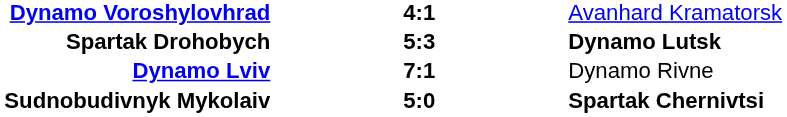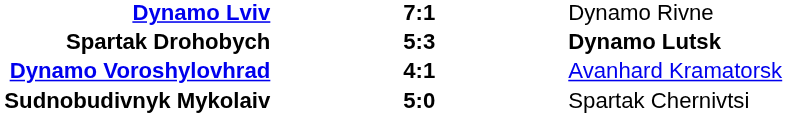 <table width=100% cellspacing=1>
 <tr>
 <th width=20%></th>
 <th width=12%></th>
 <th width=20%></th>
 <th></th>
 </tr>
 <tr style=font-size:90%>
-<td align=right><strong><a href='#'>Dynamo Voroshylovhrad</a></strong></td>
-<td align=center><strong>4:1</strong></td>
-<td><a href='#'>Avanhard Kramatorsk</a></td>
+<td align=right><strong><a href='#'>Dynamo Lviv</a></strong></td>
+<td align=center><strong>7:1</strong></td>
+<td>Dynamo Rivne</td>
 <td align=center></td>
 </tr>
 <tr style=font-size:90%>
 <td align=right><strong>Spartak Drohobych</strong></td>
 <td align=center><strong>5:3</strong></td>
 <td><strong>Dynamo Lutsk</strong></td>
 <td align=center></td>
 </tr>
 <tr style=font-size:90%>
-<td align=right><strong><a href='#'>Dynamo Lviv</a></strong></td>
-<td align=center><strong>7:1</strong></td>
-<td>Dynamo Rivne</td>
+<td align=right><strong><a href='#'>Dynamo Voroshylovhrad</a></strong></td>
+<td align=center><strong>4:1</strong></td>
+<td><a href='#'>Avanhard Kramatorsk</a></td>
 <td align=center></td>
 </tr>
 <tr style=font-size:90%>
 <td align=right><strong>Sudnobudivnyk Mykolaiv</strong></td>
 <td align=center><strong>5:0</strong></td>
-<td><strong>Spartak Chernivtsi</strong></td>
+<td>Spartak Chernivtsi</td>
 <td align=center></td>
 </tr>
 </table>
